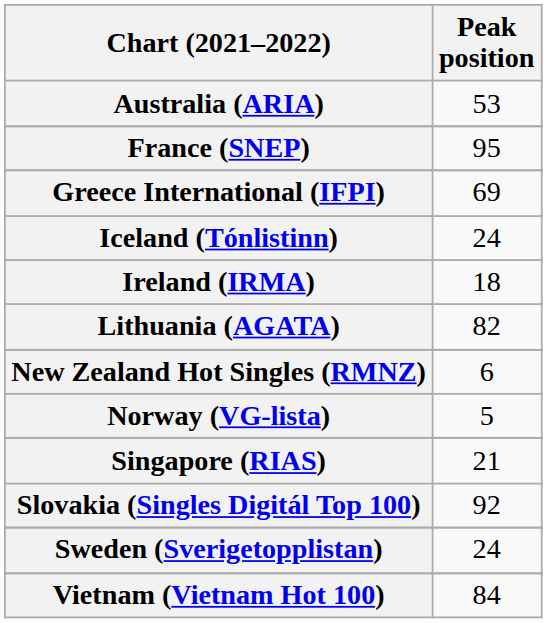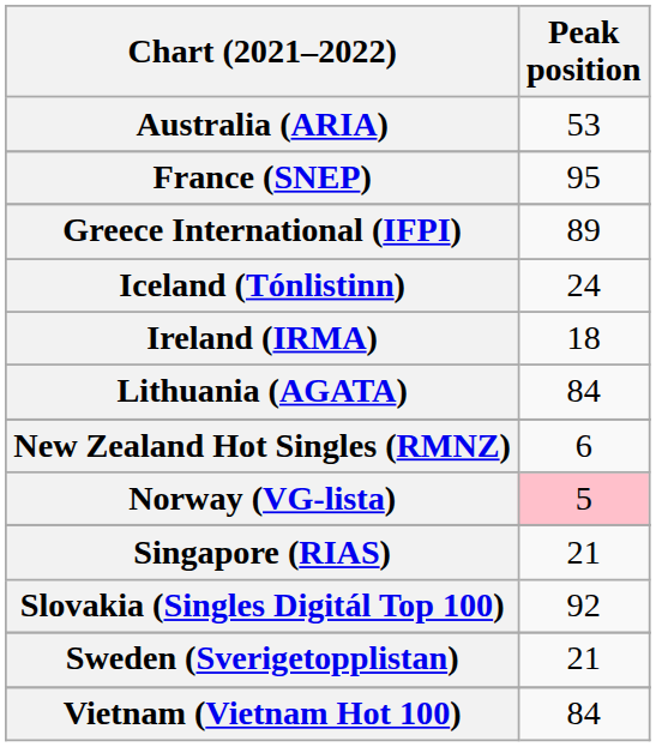 <table class="wikitable sortable plainrowheaders" style="text-align:center">
 <tr>
 <th scope="col">Chart (2021–2022)</th>
 <th scope="col">Peak<br>position</th>
 </tr>
 <tr>
 <th scope="row">Australia (<a href='#'>ARIA</a>)</th>
 <td>53</td>
 </tr>
 <tr>
 </tr>
 <tr>
 </tr>
 <tr>
 </tr>
 <tr>
 </tr>
 <tr>
 <th scope="row">France (<a href='#'>SNEP</a>)</th>
 <td>95</td>
 </tr>
 <tr>
 </tr>
 <tr>
 </tr>
 <tr>
 <th scope="row">Greece International (<a href='#'>IFPI</a>)</th>
-<td>69</td>
+<td>89</td>
 </tr>
 <tr>
 <th scope="row">Iceland (<a href='#'>Tónlistinn</a>)</th>
 <td>24</td>
 </tr>
 <tr>
 <th scope="row">Ireland (<a href='#'>IRMA</a>)</th>
 <td>18</td>
 </tr>
 <tr>
 <th scope="row">Lithuania (<a href='#'>AGATA</a>)</th>
-<td>82</td>
+<td>84</td>
 </tr>
 <tr>
 </tr>
 <tr>
 </tr>
 <tr>
 <th scope="row">New Zealand Hot Singles (<a href='#'>RMNZ</a>)</th>
 <td>6</td>
 </tr>
 <tr>
 <th scope="row">Norway (<a href='#'>VG-lista</a>)</th>
-<td>5</td>
+<td style="background: pink;">5</td>
 </tr>
 <tr>
 </tr>
 <tr>
 <th scope="row">Singapore (<a href='#'>RIAS</a>)</th>
 <td>21</td>
 </tr>
 <tr>
 <th scope="row">Slovakia (<a href='#'>Singles Digitál Top 100</a>)</th>
 <td>92</td>
 </tr>
 <tr>
 </tr>
 <tr>
 <th scope="row">Sweden (<a href='#'>Sverigetopplistan</a>)</th>
-<td>24</td>
+<td>21</td>
 </tr>
 <tr>
 </tr>
 <tr>
 </tr>
 <tr>
 </tr>
 <tr>
 <th scope="row">Vietnam (<a href='#'>Vietnam Hot 100</a>)</th>
 <td>84</td>
 </tr>
 </table>
